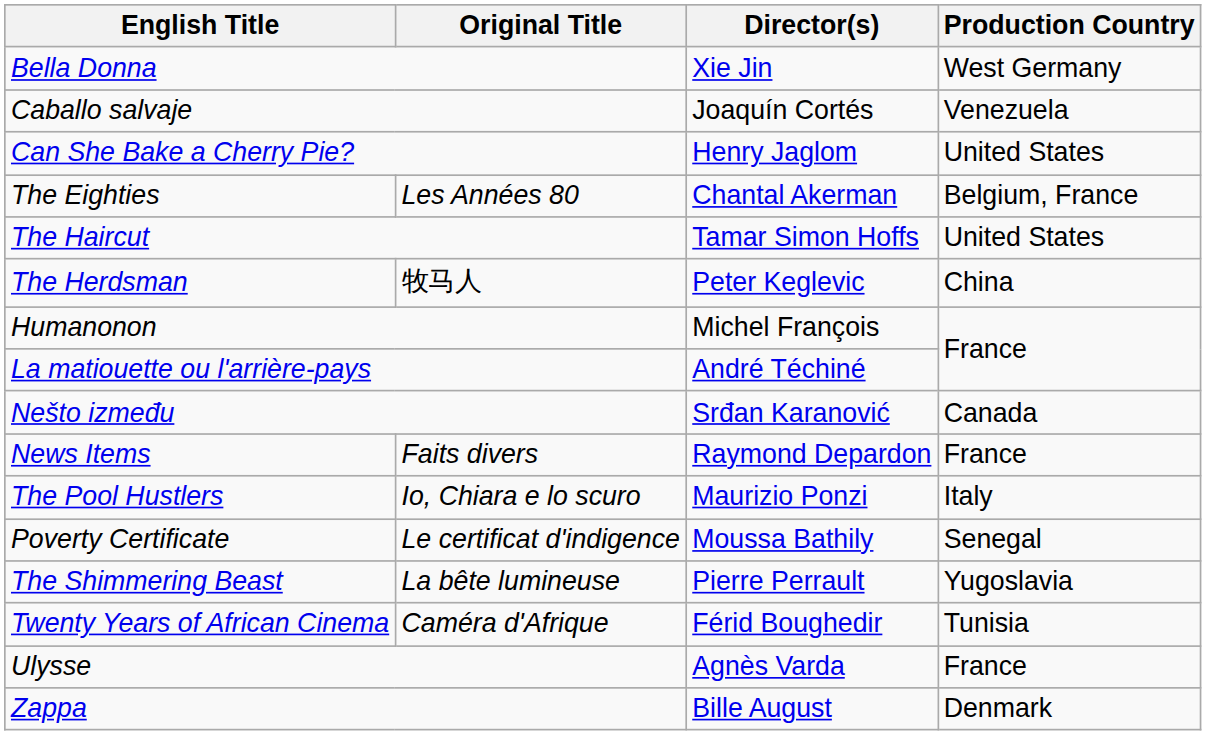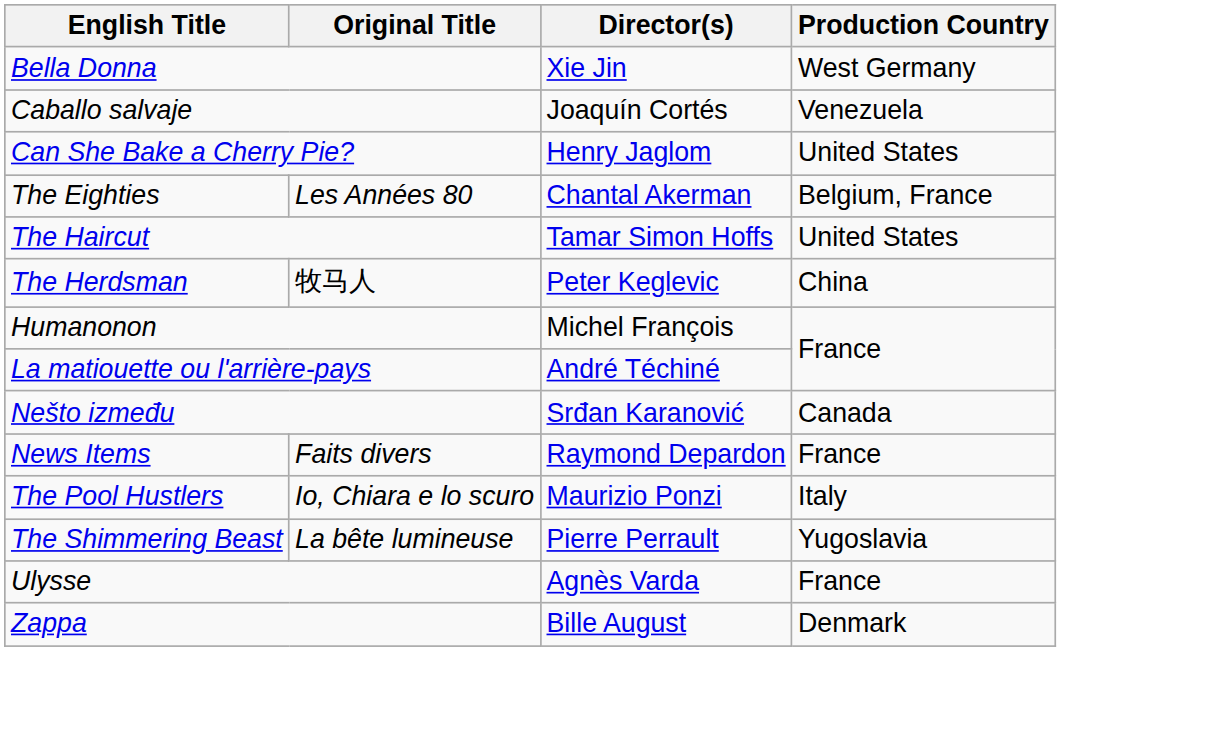 <table class="wikitable">
 <tr>
 <th>English Title</th>
 <th>Original Title</th>
 <th>Director(s)</th>
 <th>Production Country</th>
 </tr>
 <tr>
 <td colspan="2"><em><a href='#'>Bella Donna</a></em></td>
 <td><a href='#'>Xie Jin</a></td>
 <td>West Germany</td>
 </tr>
 <tr>
 <td colspan="2"><em>Caballo salvaje</em></td>
 <td>Joaquín Cortés</td>
 <td>Venezuela</td>
 </tr>
 <tr>
 <td colspan="2"><em><a href='#'>Can She Bake a Cherry Pie?</a></em></td>
 <td><a href='#'>Henry Jaglom</a></td>
 <td>United States</td>
 </tr>
 <tr>
 <td><em>The Eighties</em></td>
 <td><em>Les Années 80</em></td>
 <td><a href='#'>Chantal Akerman</a></td>
 <td>Belgium, France</td>
 </tr>
 <tr>
 <td colspan="2"><em><a href='#'>The Haircut</a></em></td>
 <td><a href='#'>Tamar Simon Hoffs</a></td>
 <td>United States</td>
 </tr>
 <tr>
 <td><em><a href='#'>The Herdsman</a></em></td>
 <td>牧马人</td>
 <td><a href='#'>Peter Keglevic</a></td>
 <td>China</td>
 </tr>
 <tr>
 <td colspan="2"><em>Humanonon</em></td>
 <td>Michel François</td>
 <td rowspan="2">France</td>
 </tr>
 <tr>
 <td colspan="2"><em><a href='#'>La matiouette ou l'arrière-pays</a></em></td>
 <td><a href='#'>André Téchiné</a></td>
 </tr>
 <tr>
 <td colspan="2"><em><a href='#'>Nešto između</a></em></td>
 <td><a href='#'>Srđan Karanović</a></td>
 <td>Canada</td>
 </tr>
 <tr>
 <td><em><a href='#'>News Items</a></em></td>
 <td><em>Faits divers</em></td>
 <td><a href='#'>Raymond Depardon</a></td>
 <td>France</td>
 </tr>
 <tr>
 <td><em><a href='#'>The Pool Hustlers</a></em></td>
 <td><em>Io, Chiara e lo scuro</em></td>
 <td><a href='#'>Maurizio Ponzi</a></td>
 <td>Italy</td>
 </tr>
 <tr>
-<td><em>Poverty Certificate</em></td>
-<td><em>Le certificat d'indigence</em></td>
-<td><a href='#'>Moussa Bathily</a></td>
-<td>Senegal</td>
-</tr>
-<tr>
 <td><em><a href='#'>The Shimmering Beast</a></em></td>
 <td><em>La bête lumineuse</em></td>
 <td><a href='#'>Pierre Perrault</a></td>
 <td>Yugoslavia</td>
-</tr>
-<tr>
-<td><em><a href='#'>Twenty Years of African Cinema</a></em></td>
-<td><em>Caméra d'Afrique</em></td>
-<td><a href='#'>Férid Boughedir</a></td>
-<td>Tunisia</td>
 </tr>
 <tr>
 <td colspan="2"><em>Ulysse</em></td>
 <td><a href='#'>Agnès Varda</a></td>
 <td>France</td>
 </tr>
 <tr>
 <td colspan="2"><em><a href='#'>Zappa</a></em></td>
 <td><a href='#'>Bille August</a></td>
 <td>Denmark</td>
 </tr>
 </table>
